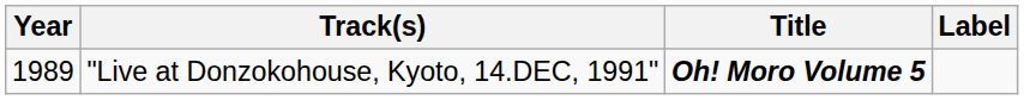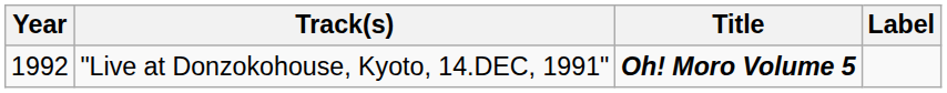 <table class="wikitable">
 <tr>
 <th>Year</th>
 <th>Track(s)</th>
 <th>Title</th>
 <th>Label</th>
 </tr>
 <tr>
-<td>1989</td>
+<td>1992</td>
 <td>"Live at Donzokohouse, Kyoto, 14.DEC, 1991"</td>
 <td><strong><em>Oh! Moro Volume 5</em></strong></td>
 <td></td>
 </tr>
 </table>
